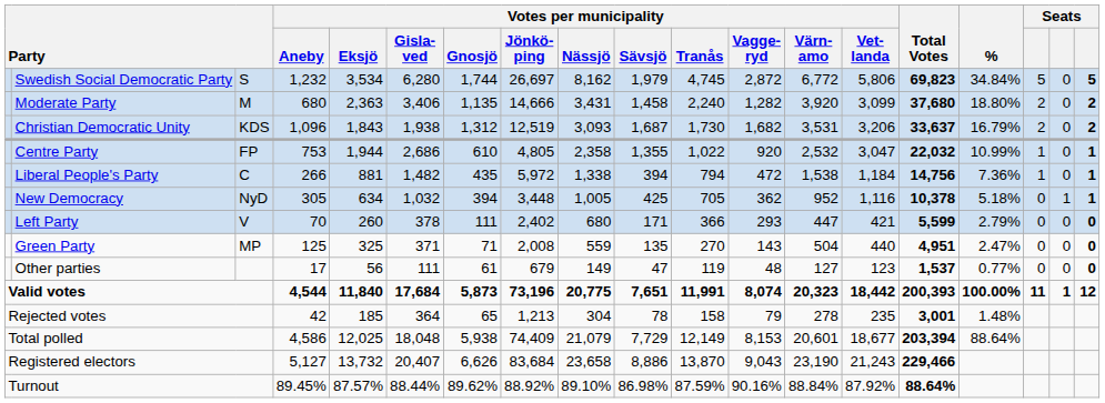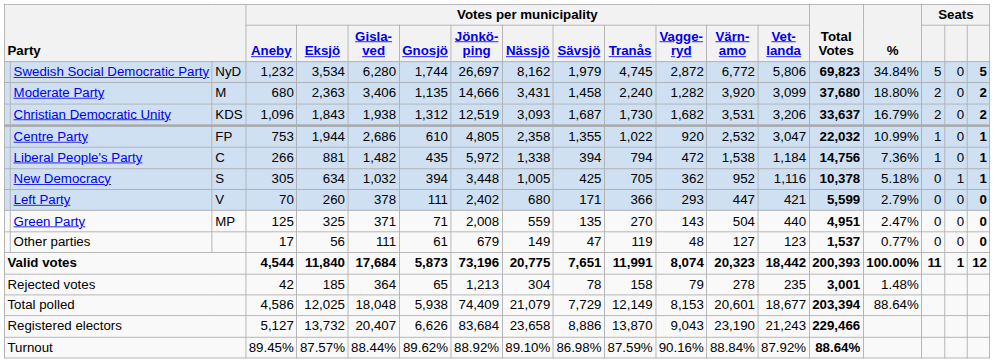 <table class="wikitable" border="1" style="text-align:right;">
 <tr>
 <th style="text-align:left;" valign=bottom rowspan=2 colspan=3>Party</th>
 <th colspan=11>Votes per municipality</th>
 <th align=center valign=bottom rowspan=2 width="50">Total Votes</th>
 <th align=center valign=bottom rowspan=2 width="50">%</th>
 <th colspan=3>Seats</th>
 </tr>
 <tr>
 <th align=center valign=bottom width="50"><a href='#'>Aneby</a></th>
 <th align=center valign=bottom width="50"><a href='#'>Eksjö</a></th>
 <th align=center valign=bottom width="50"><a href='#'>Gisla- ved</a></th>
 <th align=center valign=bottom width="50"><a href='#'>Gnosjö</a></th>
 <th align=center valign=bottom width="50"><a href='#'>Jönkö- ping</a></th>
 <th align=center valign=bottom width="50"><a href='#'>Nässjö</a></th>
 <th align=center valign=bottom width="50"><a href='#'>Sävsjö</a></th>
 <th align=center valign=bottom width="50"><a href='#'>Tranås</a></th>
 <th align=center valign=bottom width="50"><a href='#'>Vagge- ryd</a></th>
 <th align=center valign=bottom width="50"><a href='#'>Värn- amo</a></th>
 <th align=center valign=bottom width="50"><a href='#'>Vet- landa</a></th>
 <th align=center valign=bottom width="20"><small></small></th>
 <th align=center valign=bottom width="20"><small><a href='#'></a></small></th>
 <th align=center valign=bottom width="20"><small></small></th>
 </tr>
 <tr style="background:#CEE0F2;">
 <td></td>
 <td align=left style="white-space: nowrap;"><a href='#'>Swedish Social Democratic Party</a></td>
-<td align=left>S</td>
+<td align=left>NyD</td>
 <td>1,232</td>
 <td>3,534</td>
 <td>6,280</td>
 <td>1,744</td>
 <td>26,697</td>
 <td>8,162</td>
 <td>1,979</td>
 <td>4,745</td>
 <td>2,872</td>
 <td>6,772</td>
 <td>5,806</td>
 <td><strong>69,823</strong></td>
 <td>34.84%</td>
 <td>5</td>
 <td>0</td>
 <td><strong>5</strong></td>
 </tr>
 <tr style="background:#CEE0F2;">
 <td></td>
 <td align=left><a href='#'>Moderate Party</a></td>
 <td align=left>M</td>
 <td>680</td>
 <td>2,363</td>
 <td>3,406</td>
 <td>1,135</td>
 <td>14,666</td>
 <td>3,431</td>
 <td>1,458</td>
 <td>2,240</td>
 <td>1,282</td>
 <td>3,920</td>
 <td>3,099</td>
 <td><strong>37,680</strong></td>
 <td>18.80%</td>
 <td>2</td>
 <td>0</td>
 <td><strong>2</strong></td>
 </tr>
 <tr style="background:#CEE0F2;">
 <td></td>
 <td align=left><a href='#'>Christian Democratic Unity</a></td>
 <td align=left>KDS</td>
 <td>1,096</td>
 <td>1,843</td>
 <td>1,938</td>
 <td>1,312</td>
 <td>12,519</td>
 <td>3,093</td>
 <td>1,687</td>
 <td>1,730</td>
 <td>1,682</td>
 <td>3,531</td>
 <td>3,206</td>
 <td><strong>33,637</strong></td>
 <td>16.79%</td>
 <td>2</td>
 <td>0</td>
 <td><strong>2</strong></td>
 </tr>
 <tr style="background:#CEE0F2; border-top:3px solid darkgray;">
 <td></td>
 <td align=left><a href='#'>Centre Party</a></td>
 <td align=left>FP</td>
 <td>753</td>
 <td>1,944</td>
 <td>2,686</td>
 <td>610</td>
 <td>4,805</td>
 <td>2,358</td>
 <td>1,355</td>
 <td>1,022</td>
 <td>920</td>
 <td>2,532</td>
 <td>3,047</td>
 <td><strong>22,032</strong></td>
 <td>10.99%</td>
 <td>1</td>
 <td>0</td>
 <td><strong>1</strong></td>
 </tr>
 <tr style="background:#CEE0F2;">
 <td></td>
 <td align=left><a href='#'>Liberal People's Party</a></td>
 <td align=left>C</td>
 <td>266</td>
 <td>881</td>
 <td>1,482</td>
 <td>435</td>
 <td>5,972</td>
 <td>1,338</td>
 <td>394</td>
 <td>794</td>
 <td>472</td>
 <td>1,538</td>
 <td>1,184</td>
 <td><strong>14,756</strong></td>
 <td>7.36%</td>
 <td>1</td>
 <td>0</td>
 <td><strong>1</strong></td>
 </tr>
 <tr style="background:#CEE0F2;">
 <td></td>
 <td align=left><a href='#'>New Democracy</a></td>
-<td align=left>NyD</td>
+<td align=left>S</td>
 <td>305</td>
 <td>634</td>
 <td>1,032</td>
 <td>394</td>
 <td>3,448</td>
 <td>1,005</td>
 <td>425</td>
 <td>705</td>
 <td>362</td>
 <td>952</td>
 <td>1,116</td>
 <td><strong>10,378</strong></td>
 <td>5.18%</td>
 <td>0</td>
 <td>1</td>
 <td><strong>1</strong></td>
 </tr>
 <tr style="background:#CEE0F2;">
 <td></td>
 <td align=left><a href='#'>Left Party</a></td>
 <td align=left>V</td>
 <td>70</td>
 <td>260</td>
 <td>378</td>
 <td>111</td>
 <td>2,402</td>
 <td>680</td>
 <td>171</td>
 <td>366</td>
 <td>293</td>
 <td>447</td>
 <td>421</td>
 <td><strong>5,599</strong></td>
 <td>2.79%</td>
 <td>0</td>
 <td>0</td>
 <td><strong>0</strong></td>
 </tr>
 <tr>
 <td></td>
 <td align=left><a href='#'>Green Party</a></td>
 <td align=left>MP</td>
 <td>125</td>
 <td>325</td>
 <td>371</td>
 <td>71</td>
 <td>2,008</td>
 <td>559</td>
 <td>135</td>
 <td>270</td>
 <td>143</td>
 <td>504</td>
 <td>440</td>
 <td><strong>4,951</strong></td>
 <td>2.47%</td>
 <td>0</td>
 <td>0</td>
 <td><strong>0</strong></td>
 </tr>
 <tr>
 <td></td>
 <td align=left>Other parties</td>
 <td></td>
 <td>17</td>
 <td>56</td>
 <td>111</td>
 <td>61</td>
 <td>679</td>
 <td>149</td>
 <td>47</td>
 <td>119</td>
 <td>48</td>
 <td>127</td>
 <td>123</td>
 <td><strong>1,537</strong></td>
 <td>0.77%</td>
 <td>0</td>
 <td>0</td>
 <td><strong>0</strong></td>
 </tr>
 <tr style="font-weight:bold">
 <td align=left colspan=3>Valid votes</td>
 <td>4,544</td>
 <td>11,840</td>
 <td>17,684</td>
 <td>5,873</td>
 <td>73,196</td>
 <td>20,775</td>
 <td>7,651</td>
 <td>11,991</td>
 <td>8,074</td>
 <td>20,323</td>
 <td>18,442</td>
 <td>200,393</td>
 <td>100.00%</td>
 <td>11</td>
 <td>1</td>
 <td>12</td>
 </tr>
 <tr>
 <td align=left colspan=3>Rejected votes</td>
 <td>42</td>
 <td>185</td>
 <td>364</td>
 <td>65</td>
 <td>1,213</td>
 <td>304</td>
 <td>78</td>
 <td>158</td>
 <td>79</td>
 <td>278</td>
 <td>235</td>
 <td><strong>3,001</strong></td>
 <td>1.48%</td>
 <td></td>
 <td></td>
 <td></td>
 </tr>
 <tr>
 <td align=left colspan=3>Total polled</td>
 <td>4,586</td>
 <td>12,025</td>
 <td>18,048</td>
 <td>5,938</td>
 <td>74,409</td>
 <td>21,079</td>
 <td>7,729</td>
 <td>12,149</td>
 <td>8,153</td>
 <td>20,601</td>
 <td>18,677</td>
 <td><strong>203,394</strong></td>
 <td>88.64%</td>
 <td></td>
 <td></td>
 <td></td>
 </tr>
 <tr>
 <td align=left colspan=3>Registered electors</td>
 <td>5,127</td>
 <td>13,732</td>
 <td>20,407</td>
 <td>6,626</td>
 <td>83,684</td>
 <td>23,658</td>
 <td>8,886</td>
 <td>13,870</td>
 <td>9,043</td>
 <td>23,190</td>
 <td>21,243</td>
 <td><strong>229,466</strong></td>
 <td></td>
 <td></td>
 <td></td>
 <td></td>
 </tr>
 <tr>
 <td align=left colspan=3>Turnout</td>
 <td>89.45%</td>
 <td>87.57%</td>
 <td>88.44%</td>
 <td>89.62%</td>
 <td>88.92%</td>
 <td>89.10%</td>
 <td>86.98%</td>
 <td>87.59%</td>
 <td>90.16%</td>
 <td>88.84%</td>
 <td>87.92%</td>
 <td><strong>88.64%</strong></td>
 <td></td>
 <td></td>
 <td></td>
 <td></td>
 </tr>
 </table>
